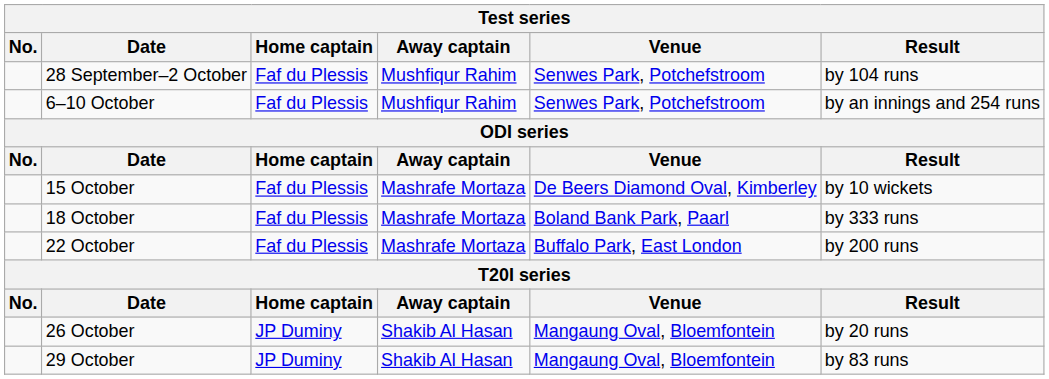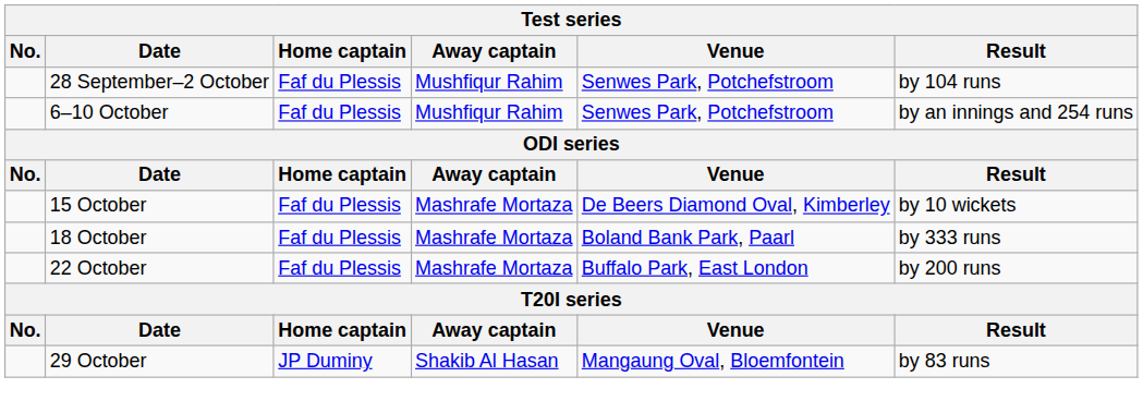 <table class="wikitable">
 <tr>
 <th colspan="6">Test series</th>
 </tr>
 <tr>
 <th>No.</th>
 <th>Date</th>
 <th>Home captain</th>
 <th>Away captain</th>
 <th>Venue</th>
 <th>Result</th>
 </tr>
 <tr>
 <td></td>
 <td>28 September–2 October</td>
 <td><a href='#'>Faf du Plessis</a></td>
 <td><a href='#'>Mushfiqur Rahim</a></td>
 <td><a href='#'>Senwes Park</a>, <a href='#'>Potchefstroom</a></td>
 <td> by 104 runs</td>
 </tr>
 <tr>
 <td></td>
 <td>6–10 October</td>
 <td><a href='#'>Faf du Plessis</a></td>
 <td><a href='#'>Mushfiqur Rahim</a></td>
 <td><a href='#'>Senwes Park</a>, <a href='#'>Potchefstroom</a></td>
 <td> by an innings and 254 runs</td>
 </tr>
 <tr>
 <th colspan="6">ODI series</th>
 </tr>
 <tr>
 <th>No.</th>
 <th>Date</th>
 <th>Home captain</th>
 <th>Away captain</th>
 <th>Venue</th>
 <th>Result</th>
 </tr>
 <tr>
 <td></td>
 <td>15 October</td>
 <td><a href='#'>Faf du Plessis</a></td>
 <td><a href='#'>Mashrafe Mortaza</a></td>
 <td><a href='#'>De Beers Diamond Oval</a>, <a href='#'>Kimberley</a></td>
 <td> by 10 wickets</td>
 </tr>
 <tr>
 <td></td>
 <td>18 October</td>
 <td><a href='#'>Faf du Plessis</a></td>
 <td><a href='#'>Mashrafe Mortaza</a></td>
 <td><a href='#'>Boland Bank Park</a>, <a href='#'>Paarl</a></td>
 <td> by 333 runs</td>
 </tr>
 <tr>
 <td></td>
 <td>22 October</td>
 <td><a href='#'>Faf du Plessis</a></td>
 <td><a href='#'>Mashrafe Mortaza</a></td>
 <td><a href='#'>Buffalo Park</a>, <a href='#'>East London</a></td>
 <td> by 200 runs</td>
 </tr>
 <tr>
 <th colspan="6">T20I series</th>
 </tr>
 <tr>
 <th>No.</th>
 <th>Date</th>
 <th>Home captain</th>
 <th>Away captain</th>
 <th>Venue</th>
 <th>Result</th>
 </tr>
 <tr>
 <td></td>
-<td>26 October</td>
-<td><a href='#'>JP Duminy</a></td>
-<td><a href='#'>Shakib Al Hasan</a></td>
-<td><a href='#'>Mangaung Oval</a>, <a href='#'>Bloemfontein</a></td>
-<td> by 20 runs</td>
-</tr>
-<tr>
-<td></td>
 <td>29 October</td>
 <td><a href='#'>JP Duminy</a></td>
 <td><a href='#'>Shakib Al Hasan</a></td>
 <td><a href='#'>Mangaung Oval</a>, <a href='#'>Bloemfontein</a></td>
 <td> by 83 runs</td>
 </tr>
 </table>
